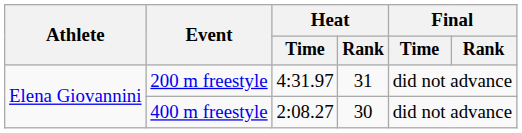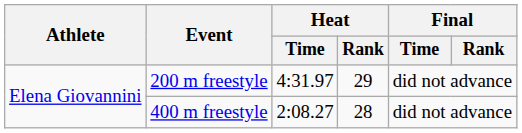 <table class=wikitable style="font-size:90%">
 <tr>
 <th rowspan=2>Athlete</th>
 <th rowspan=2>Event</th>
 <th colspan="2">Heat</th>
 <th colspan="2">Final</th>
 </tr>
 <tr style="font-size:95%">
 <th>Time</th>
 <th>Rank</th>
 <th>Time</th>
 <th>Rank</th>
 </tr>
 <tr align=center>
 <td align=left rowspan=2><a href='#'>Elena Giovannini</a></td>
 <td align=left><a href='#'>200 m freestyle</a></td>
 <td>4:31.97</td>
-<td>31</td>
+<td>29</td>
 <td colspan=2>did not advance</td>
 </tr>
 <tr align=center>
 <td align=left><a href='#'>400 m freestyle</a></td>
 <td>2:08.27</td>
-<td>30</td>
+<td>28</td>
 <td colspan=2>did not advance</td>
 </tr>
 </table>
